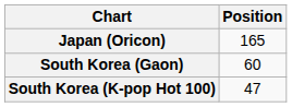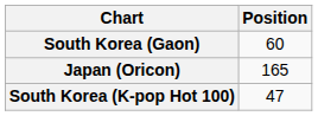 <table class="wikitable sortable plainrowheaders">
 <tr>
 <th>Chart</th>
 <th>Position</th>
 </tr>
 <tr>
+<th scope="row">South Korea (Gaon)</th>
+<td align="center">60</td>
+</tr>
+<tr>
 <th scope="row">Japan (Oricon)</th>
 <td align="center">165</td>
-</tr>
-<tr>
-<th scope="row">South Korea (Gaon)</th>
-<td align="center">60</td>
 </tr>
 <tr>
 <th scope="row">South Korea (K-pop Hot 100)</th>
 <td align="center">47</td>
 </tr>
 </table>
